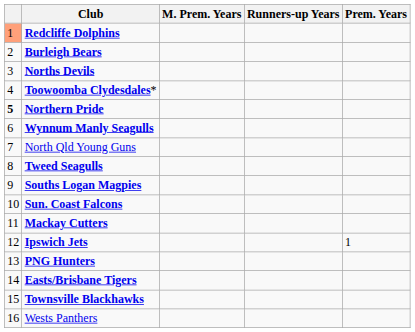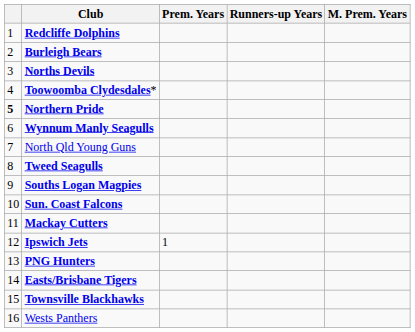 <table class="wikitable" style="text-align: left;">
 <tr>
 <th></th>
 <th>Club</th>
+<th>Prem. Years</th>
+<th>Runners-up Years</th>
 <th>M. Prem. Years</th>
-<th>Runners-up Years</th>
-<th>Prem. Years</th>
 </tr>
 <tr>
-<td style="background: lightsalmon;">1</td>
+<td>1</td>
 <td align=left> <strong><a href='#'>Redcliffe Dolphins</a></strong></td>
 <td></td>
 <td></td>
 <td></td>
 </tr>
 <tr>
 <td>2</td>
 <td align=left> <strong><a href='#'>Burleigh Bears</a></strong></td>
 <td></td>
 <td></td>
 <td></td>
 </tr>
 <tr>
 <td>3</td>
 <td align=left> <strong><a href='#'>Norths Devils</a></strong></td>
 <td></td>
 <td></td>
 <td></td>
 </tr>
 <tr>
 <td>4</td>
 <td align=left> <strong><a href='#'>Toowoomba Clydesdales</a></strong>*</td>
 <td></td>
 <td></td>
 <td></td>
 </tr>
 <tr>
 <td><strong>5</strong></td>
 <td align=left> <strong><a href='#'>Northern Pride</a></strong></td>
 <td></td>
 <td></td>
 <td></td>
 </tr>
 <tr>
 <td>6</td>
 <td align=left> <strong><a href='#'>Wynnum Manly Seagulls</a></strong></td>
 <td></td>
 <td></td>
 <td></td>
 </tr>
 <tr>
 <td>7</td>
 <td align=left> <a href='#'>North Qld Young Guns</a></td>
 <td></td>
 <td></td>
 <td></td>
 </tr>
 <tr>
 <td>8</td>
 <td align=left> <strong><a href='#'>Tweed Seagulls</a></strong></td>
 <td></td>
 <td></td>
 <td></td>
 </tr>
 <tr>
 <td>9</td>
 <td align=left> <strong><a href='#'>Souths Logan Magpies</a></strong></td>
 <td></td>
 <td></td>
 <td></td>
 </tr>
 <tr>
 <td>10</td>
 <td align=left> <strong><a href='#'>Sun. Coast Falcons</a></strong></td>
 <td></td>
 <td></td>
 <td></td>
 </tr>
 <tr>
 <td>11</td>
 <td align=left> <strong><a href='#'>Mackay Cutters</a></strong></td>
 <td></td>
 <td></td>
 <td></td>
 </tr>
 <tr>
 <td>12</td>
 <td align=left> <strong><a href='#'>Ipswich Jets</a></strong></td>
+<td>1 </td>
 <td></td>
 <td></td>
-<td>1 </td>
 </tr>
 <tr>
 <td>13</td>
 <td align=left> <strong><a href='#'>PNG Hunters</a></strong></td>
 <td></td>
 <td></td>
 <td></td>
 </tr>
 <tr>
 <td>14</td>
 <td align=left> <strong><a href='#'>Easts/Brisbane Tigers</a></strong></td>
 <td></td>
 <td></td>
 <td></td>
 </tr>
 <tr>
 <td>15</td>
 <td align=left> <strong><a href='#'>Townsville Blackhawks</a></strong></td>
 <td></td>
 <td></td>
 <td></td>
 </tr>
 <tr>
 <td>16</td>
 <td align=left> <a href='#'>Wests Panthers</a></td>
 <td></td>
 <td></td>
 <td></td>
 </tr>
 </table>
